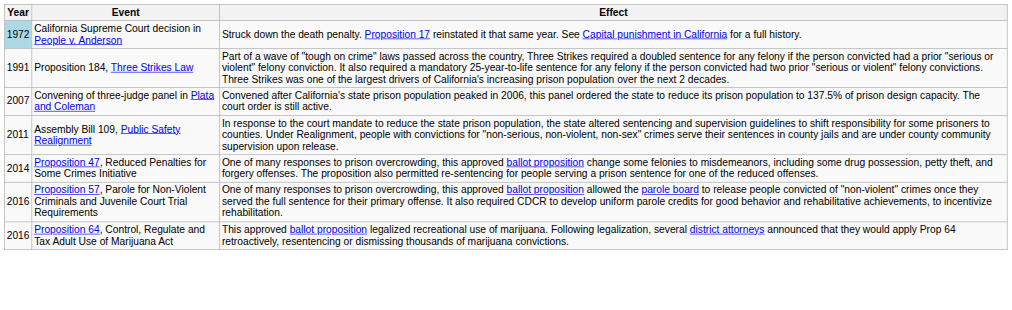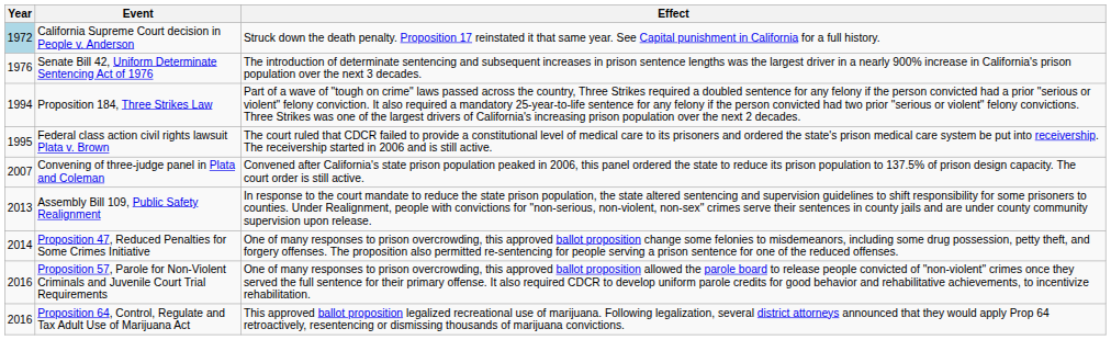 <table class="wikitable sortable">
 <tr>
 <th>Year</th>
 <th>Event</th>
 <th>Effect</th>
 </tr>
 <tr>
 <td style="background: lightblue;">1972</td>
 <td>California Supreme Court decision in <a href='#'>People v. Anderson</a></td>
 <td>Struck down the death penalty. <a href='#'>Proposition 17</a> reinstated it that same year. See <a href='#'>Capital punishment in California</a> for a full history.</td>
 </tr>
 <tr>
-<td>1991</td>
+<td>1976</td>
+<td>Senate Bill 42, <a href='#'>Uniform Determinate Sentencing Act of 1976</a></td>
+<td>The introduction of determinate sentencing and subsequent increases in prison sentence lengths was the largest driver in a nearly 900% increase in California's prison population over the next 3 decades.</td>
+</tr>
+<tr>
+<td>1994</td>
 <td>Proposition 184, <a href='#'>Three Strikes Law</a></td>
 <td>Part of a wave of "tough on crime" laws passed across the country, Three Strikes required a doubled sentence for any felony if the person convicted had a prior "serious or violent" felony conviction. It also required a mandatory 25-year-to-life sentence for any felony if the person convicted had two prior "serious or violent" felony convictions. Three Strikes was one of the largest drivers of California's increasing prison population over the next 2 decades.</td>
+</tr>
+<tr>
+<td>1995</td>
+<td>Federal class action civil rights lawsuit <a href='#'>Plata v. Brown</a></td>
+<td>The court ruled that CDCR failed to provide a constitutional level of medical care to its prisoners and ordered the state's prison medical care system be put into <a href='#'>receivership</a>. The receivership started in 2006 and is still active.</td>
 </tr>
 <tr>
 <td>2007</td>
 <td>Convening of three-judge panel in <a href='#'>Plata and Coleman</a></td>
 <td>Convened after California's state prison population peaked in 2006, this panel ordered the state to reduce its prison population to 137.5% of prison design capacity. The court order is still active.</td>
 </tr>
 <tr>
-<td>2011</td>
+<td>2013</td>
 <td>Assembly Bill 109, <a href='#'>Public Safety Realignment</a></td>
 <td>In response to the court mandate to reduce the state prison population, the state altered sentencing and supervision guidelines to shift responsibility for some prisoners to counties. Under Realignment, people with convictions for "non-serious, non-violent, non-sex" crimes serve their sentences in county jails and are under county community supervision upon release.</td>
 </tr>
 <tr>
 <td>2014</td>
 <td><a href='#'>Proposition 47</a>, Reduced Penalties for Some Crimes Initiative</td>
 <td>One of many responses to prison overcrowding, this approved <a href='#'>ballot proposition</a> change some felonies to misdemeanors, including some drug possession, petty theft, and forgery offenses. The proposition also permitted re-sentencing for people serving a prison sentence for one of the reduced offenses.</td>
 </tr>
 <tr>
 <td>2016</td>
 <td><a href='#'>Proposition 57</a>, Parole for Non-Violent Criminals and Juvenile Court Trial Requirements</td>
 <td>One of many responses to prison overcrowding, this approved <a href='#'>ballot proposition</a> allowed the <a href='#'>parole board</a> to release people convicted of "non-violent" crimes once they served the full sentence for their primary offense. It also required CDCR to develop uniform parole credits for good behavior and rehabilitative achievements, to incentivize rehabilitation.</td>
 </tr>
 <tr>
 <td>2016</td>
 <td><a href='#'>Proposition 64</a>, Control, Regulate and Tax Adult Use of Marijuana Act</td>
 <td>This approved <a href='#'>ballot proposition</a> legalized recreational use of marijuana. Following legalization, several <a href='#'>district attorneys</a> announced that they would apply Prop 64 retroactively, resentencing or dismissing thousands of marijuana convictions.</td>
 </tr>
 </table>
